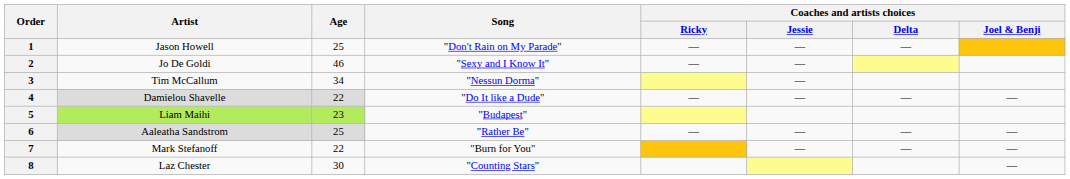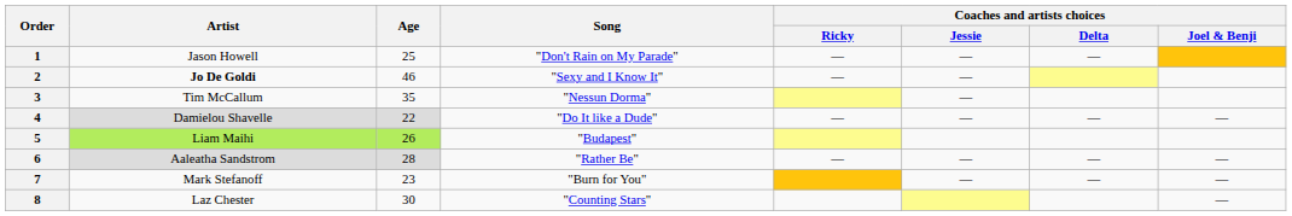 <table class="wikitable" style="text-align:center; width:100%;">
 <tr>
 <th scope="col" rowspan="2" style="width:05%;">Order</th>
 <th scope="col" rowspan="2" style="width:24%;">Artist</th>
 <th scope="col" rowspan="2" style="width:05%;">Age</th>
 <th scope="col" rowspan="2" style="width:26%;">Song</th>
 <th colspan="4" style="width:40%;">Coaches and artists choices</th>
 </tr>
 <tr>
 <th style="width:10%;"><a href='#'>Ricky</a></th>
 <th style="width:10%;"><a href='#'>Jessie</a></th>
 <th style="width:10%;"><a href='#'>Delta</a></th>
 <th style="width:10%;"><a href='#'>Joel & Benji</a></th>
 </tr>
 <tr>
 <th scope="col">1</th>
 <td>Jason Howell</td>
 <td>25</td>
 <td>"<a href='#'>Don't Rain on My Parade</a>"</td>
 <td>—</td>
 <td>—</td>
 <td>—</td>
 <td style="background:#FFC40C"><strong></strong></td>
 </tr>
 <tr>
 <th scope="col">2</th>
-<td>Jo De Goldi</td>
+<td><strong>Jo De Goldi</strong></td>
 <td>46</td>
 <td>"<a href='#'>Sexy and I Know It</a>"</td>
 <td>—</td>
 <td>—</td>
 <td style="background-color:#FDFC8F;"><strong></strong></td>
 <td><strong></strong></td>
 </tr>
 <tr>
 <th scope="col">3</th>
 <td>Tim McCallum</td>
-<td>34</td>
+<td>35</td>
 <td>"<a href='#'>Nessun Dorma</a>"</td>
 <td style="background-color:#FDFC8F;"><strong></strong></td>
 <td>—</td>
 <td><strong></strong></td>
 <td><strong></strong></td>
 </tr>
 <tr>
 <th scope="col">4</th>
 <td style="background-color:#DCDCDC;">Damielou Shavelle</td>
 <td style="background-color:#DCDCDC;">22</td>
 <td>"<a href='#'>Do It like a Dude</a>"</td>
 <td>—</td>
 <td>—</td>
 <td>—</td>
 <td>—</td>
 </tr>
 <tr>
 <th scope="col">5</th>
 <td style="background:#B2EC5D;">Liam Maihi</td>
-<td style="background:#B2EC5D;">23</td>
+<td style="background:#B2EC5D;">26</td>
 <td>"<a href='#'>Budapest</a>"</td>
 <td style="background-color:#FDFC8F;"><strong></strong></td>
 <td><strong></strong></td>
 <td><strong></strong></td>
 <td><strong></strong></td>
 </tr>
 <tr>
 <th scope="col">6</th>
 <td style="background-color:#DCDCDC;">Aaleatha Sandstrom</td>
-<td style="background-color:#DCDCDC;">25</td>
+<td style="background-color:#DCDCDC;">28</td>
 <td>"<a href='#'>Rather Be</a>"</td>
 <td>—</td>
 <td>—</td>
 <td>—</td>
 <td>—</td>
 </tr>
 <tr>
 <th scope="col">7</th>
 <td>Mark Stefanoff</td>
-<td>22</td>
+<td>23</td>
 <td>"Burn for You"</td>
 <td style="background-color:#FFC40C;"><strong></strong></td>
 <td>—</td>
 <td>—</td>
 <td>—</td>
 </tr>
 <tr>
 <th scope="col">8</th>
 <td>Laz Chester</td>
 <td>30</td>
 <td>"<a href='#'>Counting Stars</a>"</td>
 <td><strong></strong></td>
 <td style="background-color:#FDFC8F;"><strong></strong></td>
 <td><strong></strong></td>
 <td>—</td>
 </tr>
 </table>
